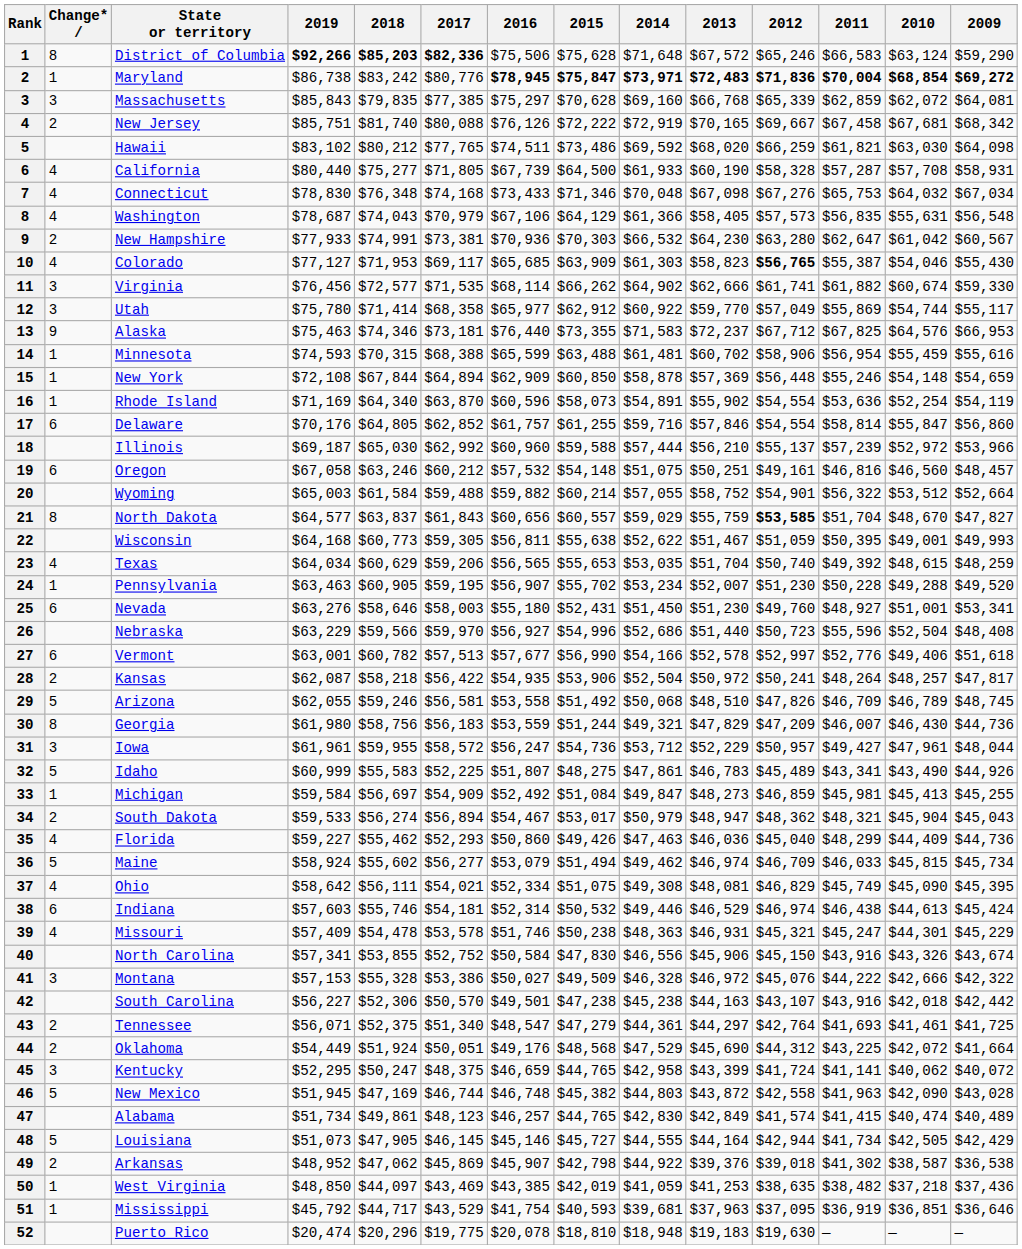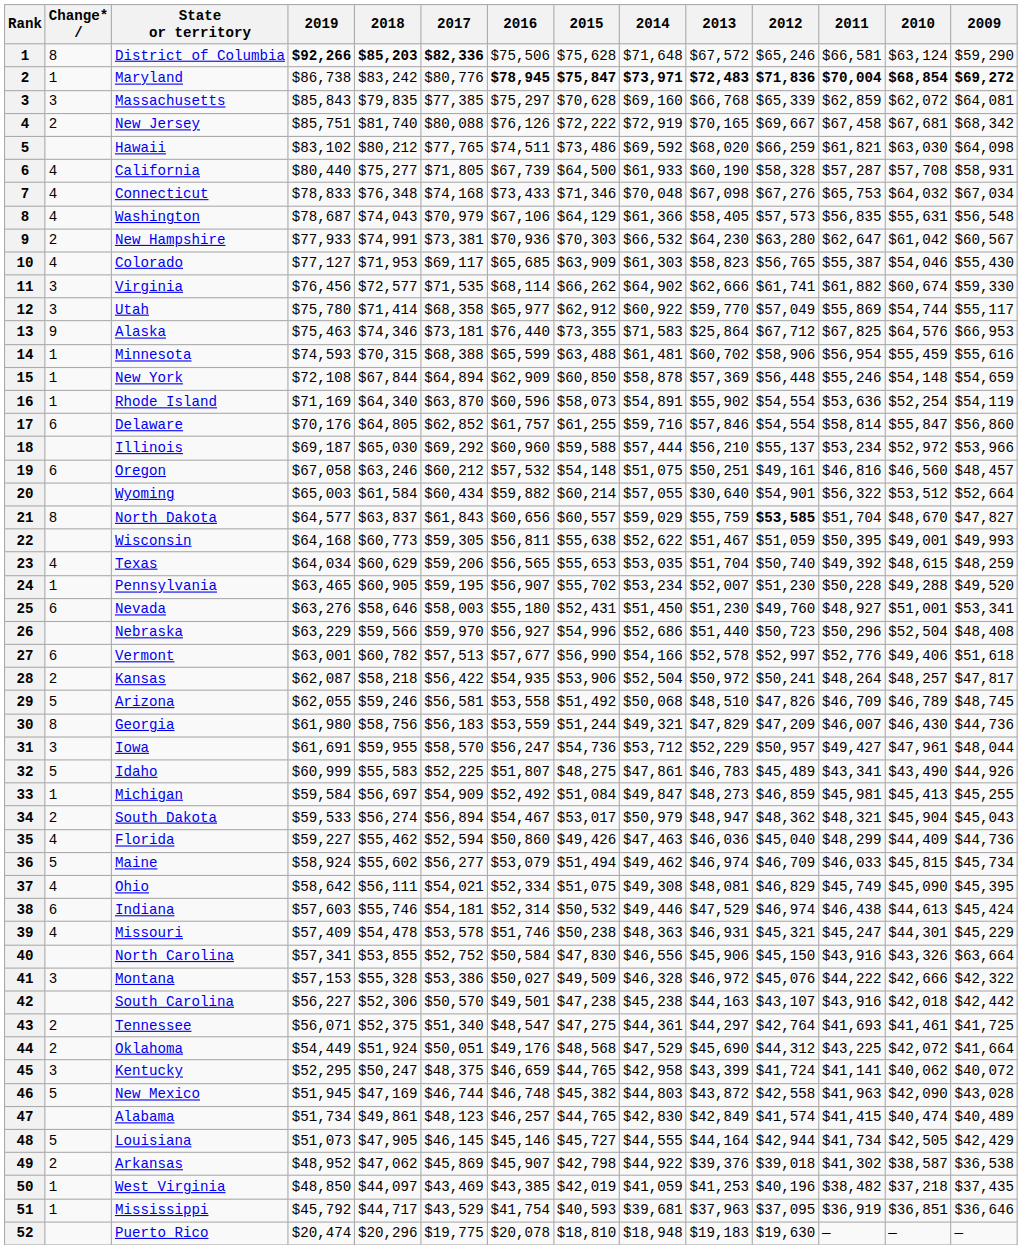 <table class="wikitable sortable">
 <tr>
 <th>Rank</th>
 <th>Change*<br>/ </th>
 <th>State<br>or territory</th>
 <th>2019</th>
 <th>2018</th>
 <th>2017</th>
 <th>2016</th>
 <th>2015</th>
 <th>2014</th>
 <th>2013</th>
 <th>2012</th>
 <th>2011</th>
 <th>2010</th>
 <th>2009</th>
 </tr>
 <tr>
 <th>1</th>
 <td> 8</td>
 <td><a href='#'>District of Columbia</a></td>
 <td><strong>$92,266</strong></td>
 <td><strong>$85,203</strong></td>
 <td><strong>$82,336</strong></td>
 <td>$75,506</td>
 <td>$75,628</td>
 <td>$71,648</td>
 <td>$67,572</td>
 <td>$65,246</td>
-<td>$66,583</td>
+<td>$66,581</td>
 <td>$63,124</td>
 <td>$59,290</td>
 </tr>
 <tr>
 <th>2</th>
 <td> 1</td>
 <td><a href='#'>Maryland</a></td>
 <td>$86,738</td>
 <td>$83,242</td>
 <td>$80,776</td>
 <td><strong>$78,945</strong></td>
 <td><strong>$75,847</strong></td>
 <td><strong>$73,971</strong></td>
 <td><strong>$72,483</strong></td>
 <td><strong>$71,836</strong></td>
 <td><strong>$70,004</strong></td>
 <td><strong>$68,854</strong></td>
 <td><strong>$69,272</strong></td>
 </tr>
 <tr>
 <th>3</th>
 <td> 3</td>
 <td><a href='#'>Massachusetts</a></td>
 <td>$85,843</td>
 <td>$79,835</td>
 <td>$77,385</td>
 <td>$75,297</td>
 <td>$70,628</td>
 <td>$69,160</td>
 <td>$66,768</td>
 <td>$65,339</td>
 <td>$62,859</td>
 <td>$62,072</td>
 <td>$64,081</td>
 </tr>
 <tr>
 <th>4</th>
 <td>  2</td>
 <td><a href='#'>New Jersey</a></td>
 <td>$85,751</td>
 <td>$81,740</td>
 <td>$80,088</td>
 <td>$76,126</td>
 <td>$72,222</td>
 <td>$72,919</td>
 <td>$70,165</td>
 <td>$69,667</td>
 <td>$67,458</td>
 <td>$67,681</td>
 <td>$68,342</td>
 </tr>
 <tr>
 <th>5</th>
 <td></td>
 <td><a href='#'>Hawaii</a></td>
 <td>$83,102</td>
 <td>$80,212</td>
 <td>$77,765</td>
 <td>$74,511</td>
 <td>$73,486</td>
 <td>$69,592</td>
 <td>$68,020</td>
 <td>$66,259</td>
 <td>$61,821</td>
 <td>$63,030</td>
 <td>$64,098</td>
 </tr>
 <tr>
 <th>6</th>
 <td> 4</td>
 <td><a href='#'>California</a></td>
 <td>$80,440</td>
 <td>$75,277</td>
 <td>$71,805</td>
 <td>$67,739</td>
 <td>$64,500</td>
 <td>$61,933</td>
 <td>$60,190</td>
 <td>$58,328</td>
 <td>$57,287</td>
 <td>$57,708</td>
 <td>$58,931</td>
 </tr>
 <tr>
 <th>7</th>
 <td> 4</td>
 <td><a href='#'>Connecticut</a></td>
-<td>$78,830</td>
+<td>$78,833</td>
 <td>$76,348</td>
 <td>$74,168</td>
 <td>$73,433</td>
 <td>$71,346</td>
 <td>$70,048</td>
 <td>$67,098</td>
 <td>$67,276</td>
 <td>$65,753</td>
 <td>$64,032</td>
 <td>$67,034</td>
 </tr>
 <tr>
 <th>8</th>
 <td> 4</td>
 <td><a href='#'>Washington</a></td>
 <td>$78,687</td>
 <td>$74,043</td>
 <td>$70,979</td>
 <td>$67,106</td>
 <td>$64,129</td>
 <td>$61,366</td>
 <td>$58,405</td>
 <td>$57,573</td>
 <td>$56,835</td>
 <td>$55,631</td>
 <td>$56,548</td>
 </tr>
 <tr>
 <th>9</th>
 <td> 2</td>
 <td><a href='#'>New Hampshire</a></td>
 <td>$77,933</td>
 <td>$74,991</td>
 <td>$73,381</td>
 <td>$70,936</td>
 <td>$70,303</td>
 <td>$66,532</td>
 <td>$64,230</td>
 <td>$63,280</td>
 <td>$62,647</td>
 <td>$61,042</td>
 <td>$60,567</td>
 </tr>
 <tr>
 <th>10</th>
 <td> 4</td>
 <td><a href='#'>Colorado</a></td>
 <td>$77,127</td>
 <td>$71,953</td>
 <td>$69,117</td>
 <td>$65,685</td>
 <td>$63,909</td>
 <td>$61,303</td>
 <td>$58,823</td>
-<td><strong>$56,765</strong></td>
+<td>$56,765</td>
 <td>$55,387</td>
 <td>$54,046</td>
 <td>$55,430</td>
 </tr>
 <tr>
 <th>11</th>
 <td> 3</td>
 <td><a href='#'>Virginia</a></td>
 <td>$76,456</td>
 <td>$72,577</td>
 <td>$71,535</td>
 <td>$68,114</td>
 <td>$66,262</td>
 <td>$64,902</td>
 <td>$62,666</td>
 <td>$61,741</td>
 <td>$61,882</td>
 <td>$60,674</td>
 <td>$59,330</td>
 </tr>
 <tr>
 <th>12</th>
 <td> 3</td>
 <td><a href='#'>Utah</a></td>
 <td>$75,780</td>
 <td>$71,414</td>
 <td>$68,358</td>
 <td>$65,977</td>
 <td>$62,912</td>
 <td>$60,922</td>
 <td>$59,770</td>
 <td>$57,049</td>
 <td>$55,869</td>
 <td>$54,744</td>
 <td>$55,117</td>
 </tr>
 <tr>
 <th>13</th>
 <td> 9</td>
 <td><a href='#'>Alaska</a></td>
 <td>$75,463</td>
 <td>$74,346</td>
 <td>$73,181</td>
 <td>$76,440</td>
 <td>$73,355</td>
 <td>$71,583</td>
-<td>$72,237</td>
+<td>$25,864</td>
 <td>$67,712</td>
 <td>$67,825</td>
 <td>$64,576</td>
 <td>$66,953</td>
 </tr>
 <tr>
 <th>14</th>
 <td> 1</td>
 <td><a href='#'>Minnesota</a></td>
 <td>$74,593</td>
 <td>$70,315</td>
 <td>$68,388</td>
 <td>$65,599</td>
 <td>$63,488</td>
 <td>$61,481</td>
 <td>$60,702</td>
 <td>$58,906</td>
 <td>$56,954</td>
 <td>$55,459</td>
 <td>$55,616</td>
 </tr>
 <tr>
 <th>15</th>
 <td> 1</td>
 <td><a href='#'>New York</a></td>
 <td>$72,108</td>
 <td>$67,844</td>
 <td>$64,894</td>
 <td>$62,909</td>
 <td>$60,850</td>
 <td>$58,878</td>
 <td>$57,369</td>
 <td>$56,448</td>
 <td>$55,246</td>
 <td>$54,148</td>
 <td>$54,659</td>
 </tr>
 <tr>
 <th>16</th>
 <td> 1</td>
 <td><a href='#'>Rhode Island</a></td>
 <td>$71,169</td>
 <td>$64,340</td>
 <td>$63,870</td>
 <td>$60,596</td>
 <td>$58,073</td>
 <td>$54,891</td>
 <td>$55,902</td>
 <td>$54,554</td>
 <td>$53,636</td>
 <td>$52,254</td>
 <td>$54,119</td>
 </tr>
 <tr>
 <th>17</th>
 <td> 6</td>
 <td><a href='#'>Delaware</a></td>
 <td>$70,176</td>
 <td>$64,805</td>
 <td>$62,852</td>
 <td>$61,757</td>
 <td>$61,255</td>
 <td>$59,716</td>
 <td>$57,846</td>
 <td>$54,554</td>
 <td>$58,814</td>
 <td>$55,847</td>
 <td>$56,860</td>
 </tr>
 <tr>
 <th>18</th>
 <td></td>
 <td><a href='#'>Illinois</a></td>
 <td>$69,187</td>
 <td>$65,030</td>
-<td>$62,992</td>
+<td>$69,292</td>
 <td>$60,960</td>
 <td>$59,588</td>
 <td>$57,444</td>
 <td>$56,210</td>
 <td>$55,137</td>
-<td>$57,239</td>
+<td>$53,234</td>
 <td>$52,972</td>
 <td>$53,966</td>
 </tr>
 <tr>
 <th>19</th>
 <td> 6</td>
 <td><a href='#'>Oregon</a></td>
 <td>$67,058</td>
 <td>$63,246</td>
 <td>$60,212</td>
 <td>$57,532</td>
 <td>$54,148</td>
 <td>$51,075</td>
 <td>$50,251</td>
 <td>$49,161</td>
 <td>$46,816</td>
 <td>$46,560</td>
 <td>$48,457</td>
 </tr>
 <tr>
 <th>20</th>
 <td></td>
 <td><a href='#'>Wyoming</a></td>
 <td>$65,003</td>
 <td>$61,584</td>
-<td>$59,488</td>
+<td>$60,434</td>
 <td>$59,882</td>
 <td>$60,214</td>
 <td>$57,055</td>
-<td>$58,752</td>
+<td>$30,640</td>
 <td>$54,901</td>
 <td>$56,322</td>
 <td>$53,512</td>
 <td>$52,664</td>
 </tr>
 <tr>
 <th>21</th>
 <td> 8</td>
 <td><a href='#'>North Dakota</a></td>
 <td>$64,577</td>
 <td>$63,837</td>
 <td>$61,843</td>
 <td>$60,656</td>
 <td>$60,557</td>
 <td>$59,029</td>
 <td>$55,759</td>
 <td><strong>$53,585</strong></td>
 <td>$51,704</td>
 <td>$48,670</td>
 <td>$47,827</td>
 </tr>
 <tr>
 <th>22</th>
 <td></td>
 <td><a href='#'>Wisconsin</a></td>
 <td>$64,168</td>
 <td>$60,773</td>
 <td>$59,305</td>
 <td>$56,811</td>
 <td>$55,638</td>
 <td>$52,622</td>
 <td>$51,467</td>
 <td>$51,059</td>
 <td>$50,395</td>
 <td>$49,001</td>
 <td>$49,993</td>
 </tr>
 <tr>
 <th>23</th>
 <td> 4</td>
 <td><a href='#'>Texas</a></td>
 <td>$64,034</td>
 <td>$60,629</td>
 <td>$59,206</td>
 <td>$56,565</td>
 <td>$55,653</td>
 <td>$53,035</td>
 <td>$51,704</td>
 <td>$50,740</td>
 <td>$49,392</td>
 <td>$48,615</td>
 <td>$48,259</td>
 </tr>
 <tr>
 <th>24</th>
 <td> 1</td>
 <td><a href='#'>Pennsylvania</a></td>
-<td>$63,463</td>
+<td>$63,465</td>
 <td>$60,905</td>
 <td>$59,195</td>
 <td>$56,907</td>
 <td>$55,702</td>
 <td>$53,234</td>
 <td>$52,007</td>
 <td>$51,230</td>
 <td>$50,228</td>
 <td>$49,288</td>
 <td>$49,520</td>
 </tr>
 <tr>
 <th>25</th>
 <td> 6</td>
 <td><a href='#'>Nevada</a></td>
 <td>$63,276</td>
 <td>$58,646</td>
 <td>$58,003</td>
 <td>$55,180</td>
 <td>$52,431</td>
 <td>$51,450</td>
 <td>$51,230</td>
 <td>$49,760</td>
 <td>$48,927</td>
 <td>$51,001</td>
 <td>$53,341</td>
 </tr>
 <tr>
 <th>26</th>
 <td></td>
 <td><a href='#'>Nebraska</a></td>
 <td>$63,229</td>
 <td>$59,566</td>
 <td>$59,970</td>
 <td>$56,927</td>
 <td>$54,996</td>
 <td>$52,686</td>
 <td>$51,440</td>
 <td>$50,723</td>
-<td>$55,596</td>
+<td>$50,296</td>
 <td>$52,504</td>
 <td>$48,408</td>
 </tr>
 <tr>
 <th>27</th>
 <td> 6</td>
 <td><a href='#'>Vermont</a></td>
 <td>$63,001</td>
 <td>$60,782</td>
 <td>$57,513</td>
 <td>$57,677</td>
 <td>$56,990</td>
 <td>$54,166</td>
 <td>$52,578</td>
 <td>$52,997</td>
 <td>$52,776</td>
 <td>$49,406</td>
 <td>$51,618</td>
 </tr>
 <tr>
 <th>28</th>
 <td> 2</td>
 <td><a href='#'>Kansas</a></td>
 <td>$62,087</td>
 <td>$58,218</td>
 <td>$56,422</td>
 <td>$54,935</td>
 <td>$53,906</td>
 <td>$52,504</td>
 <td>$50,972</td>
 <td>$50,241</td>
 <td>$48,264</td>
 <td>$48,257</td>
 <td>$47,817</td>
 </tr>
 <tr>
 <th>29</th>
 <td> 5</td>
 <td><a href='#'>Arizona</a></td>
 <td>$62,055</td>
 <td>$59,246</td>
 <td>$56,581</td>
 <td>$53,558</td>
 <td>$51,492</td>
 <td>$50,068</td>
 <td>$48,510</td>
 <td>$47,826</td>
 <td>$46,709</td>
 <td>$46,789</td>
 <td>$48,745</td>
 </tr>
 <tr>
 <th>30</th>
 <td> 8</td>
 <td><a href='#'>Georgia</a></td>
 <td>$61,980</td>
 <td>$58,756</td>
 <td>$56,183</td>
 <td>$53,559</td>
 <td>$51,244</td>
 <td>$49,321</td>
 <td>$47,829</td>
 <td>$47,209</td>
 <td>$46,007</td>
 <td>$46,430</td>
 <td>$44,736</td>
 </tr>
 <tr>
 <th>31</th>
 <td> 3</td>
 <td><a href='#'>Iowa</a></td>
-<td>$61,961</td>
+<td>$61,691</td>
 <td>$59,955</td>
-<td>$58,572</td>
+<td>$58,570</td>
 <td>$56,247</td>
 <td>$54,736</td>
 <td>$53,712</td>
 <td>$52,229</td>
 <td>$50,957</td>
 <td>$49,427</td>
 <td>$47,961</td>
 <td>$48,044</td>
 </tr>
 <tr>
 <th>32</th>
 <td> 5</td>
 <td><a href='#'>Idaho</a></td>
 <td>$60,999</td>
 <td>$55,583</td>
 <td>$52,225</td>
 <td>$51,807</td>
 <td>$48,275</td>
 <td>$47,861</td>
 <td>$46,783</td>
 <td>$45,489</td>
 <td>$43,341</td>
 <td>$43,490</td>
 <td>$44,926</td>
 </tr>
 <tr>
 <th>33</th>
 <td> 1</td>
 <td><a href='#'>Michigan</a></td>
 <td>$59,584</td>
 <td>$56,697</td>
 <td>$54,909</td>
 <td>$52,492</td>
 <td>$51,084</td>
 <td>$49,847</td>
 <td>$48,273</td>
 <td>$46,859</td>
 <td>$45,981</td>
 <td>$45,413</td>
 <td>$45,255</td>
 </tr>
 <tr>
 <th>34</th>
 <td> 2</td>
 <td><a href='#'>South Dakota</a></td>
 <td>$59,533</td>
 <td>$56,274</td>
 <td>$56,894</td>
 <td>$54,467</td>
 <td>$53,017</td>
 <td>$50,979</td>
 <td>$48,947</td>
 <td>$48,362</td>
 <td>$48,321</td>
 <td>$45,904</td>
 <td>$45,043</td>
 </tr>
 <tr>
 <th>35</th>
 <td> 4</td>
 <td><a href='#'>Florida</a></td>
 <td>$59,227</td>
 <td>$55,462</td>
-<td>$52,293</td>
+<td>$52,594</td>
 <td>$50,860</td>
 <td>$49,426</td>
 <td>$47,463</td>
 <td>$46,036</td>
 <td>$45,040</td>
 <td>$48,299</td>
 <td>$44,409</td>
 <td>$44,736</td>
 </tr>
 <tr>
 <th>36</th>
 <td> 5</td>
 <td><a href='#'>Maine</a></td>
 <td>$58,924</td>
 <td>$55,602</td>
 <td>$56,277</td>
 <td>$53,079</td>
 <td>$51,494</td>
 <td>$49,462</td>
 <td>$46,974</td>
 <td>$46,709</td>
 <td>$46,033</td>
 <td>$45,815</td>
 <td>$45,734</td>
 </tr>
 <tr>
 <th>37</th>
 <td> 4</td>
 <td><a href='#'>Ohio</a></td>
 <td>$58,642</td>
 <td>$56,111</td>
 <td>$54,021</td>
 <td>$52,334</td>
 <td>$51,075</td>
 <td>$49,308</td>
 <td>$48,081</td>
 <td>$46,829</td>
 <td>$45,749</td>
 <td>$45,090</td>
 <td>$45,395</td>
 </tr>
 <tr>
 <th>38</th>
 <td> 6</td>
 <td><a href='#'>Indiana</a></td>
 <td>$57,603</td>
 <td>$55,746</td>
 <td>$54,181</td>
 <td>$52,314</td>
 <td>$50,532</td>
 <td>$49,446</td>
-<td>$46,529</td>
+<td>$47,529</td>
 <td>$46,974</td>
 <td>$46,438</td>
 <td>$44,613</td>
 <td>$45,424</td>
 </tr>
 <tr>
 <th>39</th>
 <td> 4</td>
 <td><a href='#'>Missouri</a></td>
 <td>$57,409</td>
 <td>$54,478</td>
 <td>$53,578</td>
 <td>$51,746</td>
 <td>$50,238</td>
 <td>$48,363</td>
 <td>$46,931</td>
 <td>$45,321</td>
 <td>$45,247</td>
 <td>$44,301</td>
 <td>$45,229</td>
 </tr>
 <tr>
 <th>40</th>
 <td></td>
 <td><a href='#'>North Carolina</a></td>
 <td>$57,341</td>
 <td>$53,855</td>
 <td>$52,752</td>
 <td>$50,584</td>
 <td>$47,830</td>
 <td>$46,556</td>
 <td>$45,906</td>
 <td>$45,150</td>
 <td>$43,916</td>
 <td>$43,326</td>
-<td>$43,674</td>
+<td>$63,664</td>
 </tr>
 <tr>
 <th>41</th>
 <td> 3</td>
 <td><a href='#'>Montana</a></td>
 <td>$57,153</td>
 <td>$55,328</td>
 <td>$53,386</td>
 <td>$50,027</td>
 <td>$49,509</td>
 <td>$46,328</td>
 <td>$46,972</td>
 <td>$45,076</td>
 <td>$44,222</td>
 <td>$42,666</td>
 <td>$42,322</td>
 </tr>
 <tr>
 <th>42</th>
 <td></td>
 <td><a href='#'>South Carolina</a></td>
 <td>$56,227</td>
 <td>$52,306</td>
 <td>$50,570</td>
 <td>$49,501</td>
 <td>$47,238</td>
 <td>$45,238</td>
 <td>$44,163</td>
 <td>$43,107</td>
 <td>$43,916</td>
 <td>$42,018</td>
 <td>$42,442</td>
 </tr>
 <tr>
 <th>43</th>
 <td> 2</td>
 <td><a href='#'>Tennessee</a></td>
 <td>$56,071</td>
 <td>$52,375</td>
 <td>$51,340</td>
 <td>$48,547</td>
-<td>$47,279</td>
+<td>$47,275</td>
 <td>$44,361</td>
 <td>$44,297</td>
 <td>$42,764</td>
 <td>$41,693</td>
 <td>$41,461</td>
 <td>$41,725</td>
 </tr>
 <tr>
 <th>44</th>
 <td> 2</td>
 <td><a href='#'>Oklahoma</a></td>
 <td>$54,449</td>
 <td>$51,924</td>
 <td>$50,051</td>
 <td>$49,176</td>
 <td>$48,568</td>
 <td>$47,529</td>
 <td>$45,690</td>
 <td>$44,312</td>
 <td>$43,225</td>
 <td>$42,072</td>
 <td>$41,664</td>
 </tr>
 <tr>
 <th>45</th>
 <td> 3</td>
 <td><a href='#'>Kentucky</a></td>
 <td>$52,295</td>
 <td>$50,247</td>
 <td>$48,375</td>
 <td>$46,659</td>
 <td>$44,765</td>
 <td>$42,958</td>
 <td>$43,399</td>
 <td>$41,724</td>
 <td>$41,141</td>
 <td>$40,062</td>
 <td>$40,072</td>
 </tr>
 <tr>
 <th>46</th>
 <td> 5</td>
 <td><a href='#'>New Mexico</a></td>
 <td>$51,945</td>
 <td>$47,169</td>
 <td>$46,744</td>
 <td>$46,748</td>
 <td>$45,382</td>
 <td>$44,803</td>
 <td>$43,872</td>
 <td>$42,558</td>
 <td>$41,963</td>
 <td>$42,090</td>
 <td>$43,028</td>
 </tr>
 <tr>
 <th>47</th>
 <td></td>
 <td><a href='#'>Alabama</a></td>
 <td>$51,734</td>
 <td>$49,861</td>
 <td>$48,123</td>
 <td>$46,257</td>
 <td>$44,765</td>
 <td>$42,830</td>
 <td>$42,849</td>
 <td>$41,574</td>
 <td>$41,415</td>
 <td>$40,474</td>
 <td>$40,489</td>
 </tr>
 <tr>
 <th>48</th>
 <td> 5</td>
 <td><a href='#'>Louisiana</a></td>
 <td>$51,073</td>
 <td>$47,905</td>
 <td>$46,145</td>
 <td>$45,146</td>
 <td>$45,727</td>
 <td>$44,555</td>
 <td>$44,164</td>
 <td>$42,944</td>
 <td>$41,734</td>
 <td>$42,505</td>
 <td>$42,429</td>
 </tr>
 <tr>
 <th>49</th>
 <td> 2</td>
 <td><a href='#'>Arkansas</a></td>
 <td>$48,952</td>
 <td>$47,062</td>
 <td>$45,869</td>
 <td>$45,907</td>
 <td>$42,798</td>
 <td>$44,922</td>
 <td>$39,376</td>
 <td>$39,018</td>
 <td>$41,302</td>
 <td>$38,587</td>
 <td>$36,538</td>
 </tr>
 <tr>
 <th>50</th>
 <td> 1</td>
 <td><a href='#'>West Virginia</a></td>
 <td>$48,850</td>
 <td>$44,097</td>
 <td>$43,469</td>
 <td>$43,385</td>
 <td>$42,019</td>
 <td>$41,059</td>
 <td>$41,253</td>
-<td>$38,635</td>
+<td>$40,196</td>
 <td>$38,482</td>
 <td>$37,218</td>
-<td>$37,436</td>
+<td>$37,435</td>
 </tr>
 <tr>
 <th>51</th>
 <td> 1</td>
 <td><a href='#'>Mississippi</a></td>
 <td>$45,792</td>
 <td>$44,717</td>
 <td>$43,529</td>
 <td>$41,754</td>
 <td>$40,593</td>
 <td>$39,681</td>
 <td>$37,963</td>
 <td>$37,095</td>
 <td>$36,919</td>
 <td>$36,851</td>
 <td>$36,646</td>
 </tr>
 <tr>
 <th>52</th>
 <td></td>
 <td><a href='#'>Puerto Rico</a></td>
 <td>$20,474</td>
 <td>$20,296</td>
 <td>$19,775</td>
 <td>$20,078</td>
 <td>$18,810</td>
 <td>$18,948</td>
 <td>$19,183</td>
 <td>$19,630</td>
 <td>—</td>
 <td>—</td>
 <td>—</td>
 </tr>
 </table>
